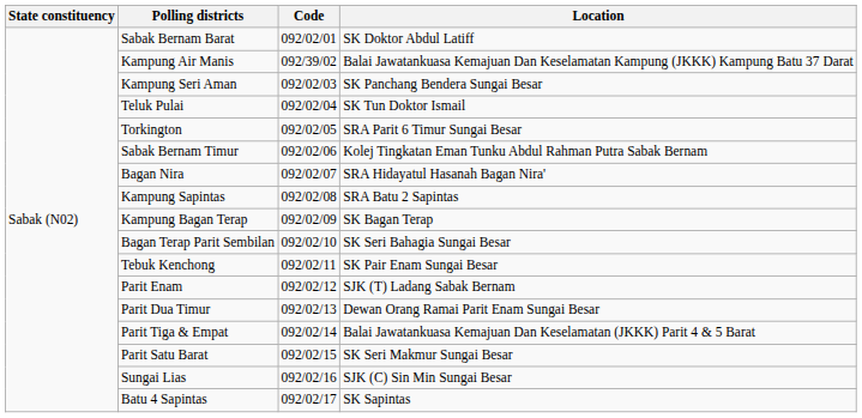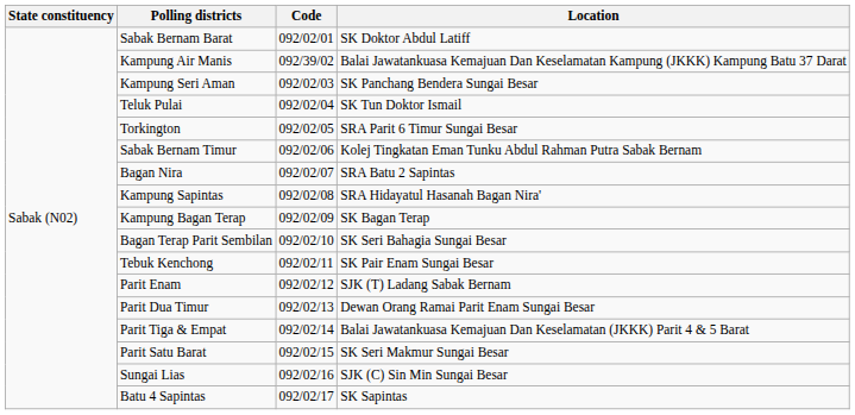 <table class="wikitable sortable mw-collapsible" style="white-space:nowrap;font-size:85%">
 <tr>
 <th>State constituency</th>
 <th>Polling districts</th>
 <th>Code</th>
 <th>Location</th>
 </tr>
 <tr>
 <td rowspan="17">Sabak (N02)</td>
 <td>Sabak Bernam Barat</td>
 <td>092/02/01</td>
 <td>SK Doktor Abdul Latiff</td>
 </tr>
 <tr>
 <td>Kampung Air Manis</td>
 <td>092/39/02</td>
 <td>Balai Jawatankuasa Kemajuan Dan Keselamatan Kampung (JKKK) Kampung Batu 37 Darat</td>
 </tr>
 <tr>
 <td>Kampung Seri Aman</td>
 <td>092/02/03</td>
 <td>SK Panchang Bendera Sungai Besar</td>
 </tr>
 <tr>
 <td>Teluk Pulai</td>
 <td>092/02/04</td>
 <td>SK Tun Doktor Ismail</td>
 </tr>
 <tr>
 <td>Torkington</td>
 <td>092/02/05</td>
 <td>SRA Parit 6 Timur Sungai Besar</td>
 </tr>
 <tr>
 <td>Sabak Bernam Timur</td>
 <td>092/02/06</td>
 <td>Kolej Tingkatan Eman Tunku Abdul Rahman Putra Sabak Bernam</td>
 </tr>
 <tr>
 <td>Bagan Nira</td>
 <td>092/02/07</td>
-<td>SRA Hidayatul Hasanah Bagan Nira'</td>
+<td>SRA Batu 2 Sapintas</td>
 </tr>
 <tr>
 <td>Kampung Sapintas</td>
 <td>092/02/08</td>
-<td>SRA Batu 2 Sapintas</td>
+<td>SRA Hidayatul Hasanah Bagan Nira'</td>
 </tr>
 <tr>
 <td>Kampung Bagan Terap</td>
 <td>092/02/09</td>
 <td>SK Bagan Terap</td>
 </tr>
 <tr>
 <td>Bagan Terap Parit Sembilan</td>
 <td>092/02/10</td>
 <td>SK Seri Bahagia Sungai Besar</td>
 </tr>
 <tr>
 <td>Tebuk Kenchong</td>
 <td>092/02/11</td>
 <td>SK Pair Enam Sungai Besar</td>
 </tr>
 <tr>
 <td>Parit Enam</td>
 <td>092/02/12</td>
 <td>SJK (T) Ladang Sabak Bernam</td>
 </tr>
 <tr>
 <td>Parit Dua Timur</td>
 <td>092/02/13</td>
 <td>Dewan Orang Ramai Parit Enam Sungai Besar</td>
 </tr>
 <tr>
 <td>Parit Tiga & Empat</td>
 <td>092/02/14</td>
 <td>Balai Jawatankuasa Kemajuan Dan Keselamatan (JKKK) Parit 4 & 5 Barat</td>
 </tr>
 <tr>
 <td>Parit Satu Barat</td>
 <td>092/02/15</td>
 <td>SK Seri Makmur Sungai Besar</td>
 </tr>
 <tr>
 <td>Sungai Lias</td>
 <td>092/02/16</td>
 <td>SJK (C) Sin Min Sungai Besar</td>
 </tr>
 <tr>
 <td>Batu 4 Sapintas</td>
 <td>092/02/17</td>
 <td>SK Sapintas</td>
 </tr>
 </table>
